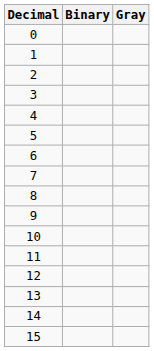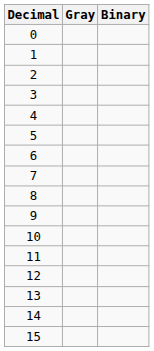 <table class="wikitable sortable" style="text-align:center;">
 <tr>
 <th>Decimal</th>
+<th>Gray</th>
 <th>Binary</th>
-<th>Gray</th>
 </tr>
 <tr>
 <td>0</td>
 <td></td>
 <td></td>
 </tr>
 <tr>
 <td>1</td>
 <td></td>
 <td></td>
 </tr>
 <tr>
 <td>2</td>
 <td></td>
 <td></td>
 </tr>
 <tr>
 <td>3</td>
 <td></td>
 <td></td>
 </tr>
 <tr>
 <td>4</td>
 <td></td>
 <td></td>
 </tr>
 <tr>
 <td>5</td>
 <td></td>
 <td></td>
 </tr>
 <tr>
 <td>6</td>
 <td></td>
 <td></td>
 </tr>
 <tr>
 <td>7</td>
 <td></td>
 <td></td>
 </tr>
 <tr>
 <td>8</td>
 <td></td>
 <td></td>
 </tr>
 <tr>
 <td>9</td>
 <td></td>
 <td></td>
 </tr>
 <tr>
 <td>10</td>
 <td></td>
 <td></td>
 </tr>
 <tr>
 <td>11</td>
 <td></td>
 <td></td>
 </tr>
 <tr>
 <td>12</td>
 <td></td>
 <td></td>
 </tr>
 <tr>
 <td>13</td>
 <td></td>
 <td></td>
 </tr>
 <tr>
 <td>14</td>
 <td></td>
 <td></td>
 </tr>
 <tr>
 <td>15</td>
 <td></td>
 <td></td>
 </tr>
 </table>
